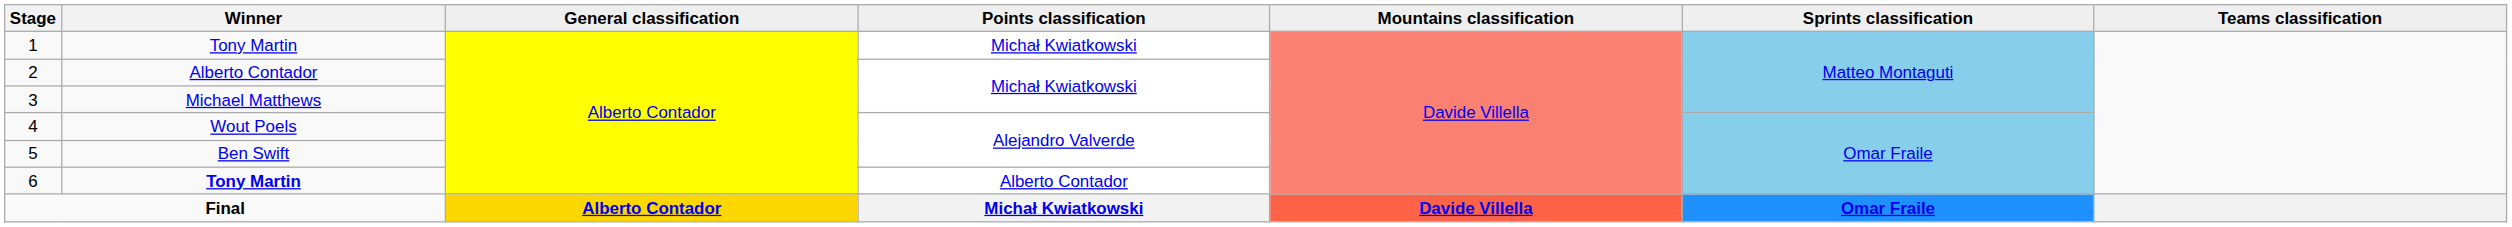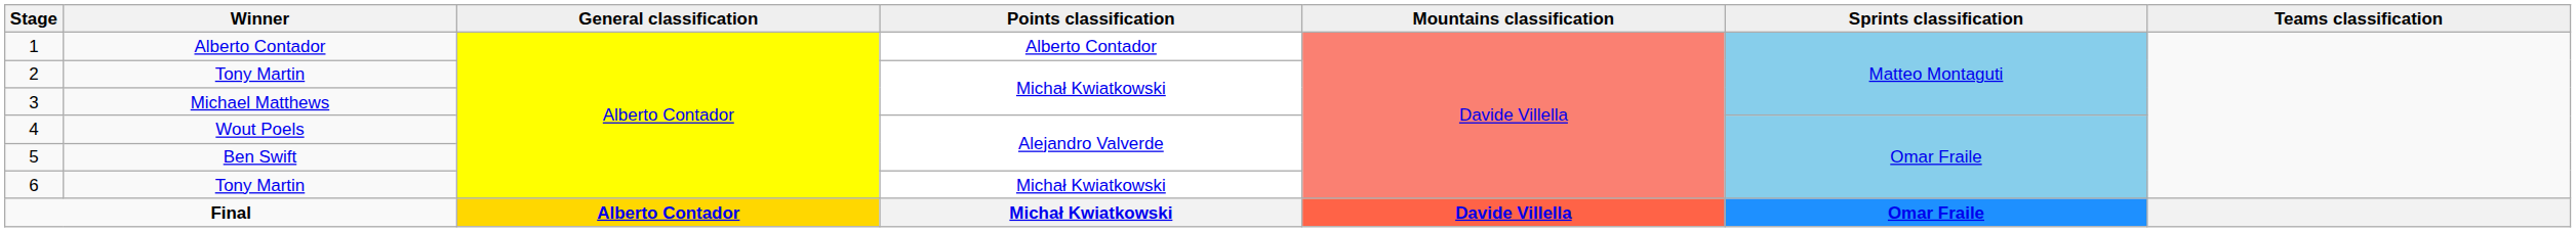 <table class="wikitable" style="text-align: center; font-size:smaller;">
 <tr>
 <th width="1%">Stage</th>
 <th width="14%">Winner</th>
 <th style="background:#EFEFEF;" width="15%">General classification<br></th>
 <th style="background:#EFEFEF;" width="15%">Points classification<br></th>
 <th style="background:#EFEFEF;" width="15%">Mountains classification<br></th>
 <th style="background:#EFEFEF;" width="15%">Sprints classification<br></th>
 <th style="background:#EFEFEF;" width="15%">Teams classification</th>
 </tr>
 <tr>
 <td>1</td>
-<td><a href='#'>Tony Martin</a></td>
+<td><a href='#'>Alberto Contador</a></td>
 <td style="background-color:yellow;" rowspan=6><a href='#'>Alberto Contador</a></td>
-<td style="background-color:white;"><a href='#'>Michał Kwiatkowski</a></td>
+<td style="background-color:white;"><a href='#'>Alberto Contador</a></td>
 <td style="background-color:salmon;" rowspan=6><a href='#'>Davide Villella</a></td>
 <td style="background-color:skyblue;" rowspan=3><a href='#'>Matteo Montaguti</a></td>
 <td style="background-color:offwhite;" rowspan=6></td>
 </tr>
 <tr>
 <td>2</td>
-<td><a href='#'>Alberto Contador</a></td>
+<td><a href='#'>Tony Martin</a></td>
 <td style="background-color:white;" rowspan=2><a href='#'>Michał Kwiatkowski</a></td>
 </tr>
 <tr>
 <td>3</td>
 <td><a href='#'>Michael Matthews</a></td>
 </tr>
 <tr>
 <td>4</td>
 <td><a href='#'>Wout Poels</a></td>
 <td style="background-color:white;" rowspan=2><a href='#'>Alejandro Valverde</a></td>
 <td style="background-color:skyblue;" rowspan=3><a href='#'>Omar Fraile</a></td>
 </tr>
 <tr>
 <td>5</td>
 <td><a href='#'>Ben Swift</a></td>
 </tr>
 <tr>
 <td>6</td>
-<td><strong><a href='#'>Tony Martin</a></strong></td>
-<td style="background-color:white;"><a href='#'>Alberto Contador</a></td>
+<td><a href='#'>Tony Martin</a></td>
+<td style="background-color:white;"><a href='#'>Michał Kwiatkowski</a></td>
 </tr>
 <tr>
 <td colspan="2"><strong>Final</strong><br></td>
 <th style="background-color:gold;"><a href='#'>Alberto Contador</a></th>
 <th style="background-color:offwhite;"><a href='#'>Michał Kwiatkowski</a></th>
 <th style="background-color:tomato;"><a href='#'>Davide Villella</a></th>
 <th style="background-color:dodgerblue;"><a href='#'>Omar Fraile</a></th>
 <th style="background-color:offwhite;"></th>
 </tr>
 </table>
